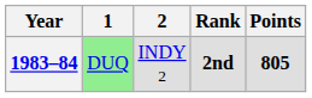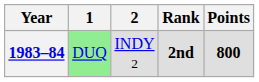 <table class="wikitable" style="text-align:center; font-size:85%">
 <tr>
 <th>Year</th>
 <th>1</th>
 <th>2</th>
 <th>Rank</th>
 <th>Points</th>
 </tr>
 <tr>
 <th nowrap><a href='#'>1983–84</a></th>
 <td style="background: lightgreen;"><a href='#'>DUQ</a><br><small> </small></td>
 <td style="background:#dfdfdf;"><a href='#'>INDY</a><br><small>2</small></td>
 <th style="background:#dfdfdf;">2nd</th>
-<th style="background:#dfdfdf;">805</th>
+<th style="background:#dfdfdf;">800</th>
 </tr>
 </table>
